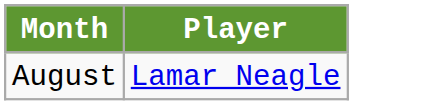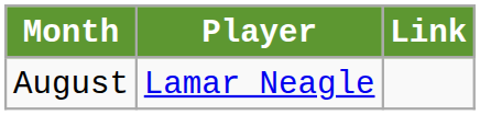 <table class=wikitable>
 <tr>
 <th style="background:#5d9731; color:white; text-align:center;">Month</th>
 <th style="background:#5d9731; color:white; text-align:center;">Player</th>
+<th style="background:#5d9731; color:white; text-align:center;">Link</th>
 </tr>
 <tr>
 <td align=center>August</td>
 <td> <a href='#'>Lamar Neagle</a></td>
+<td></td>
 </tr>
 </table>
